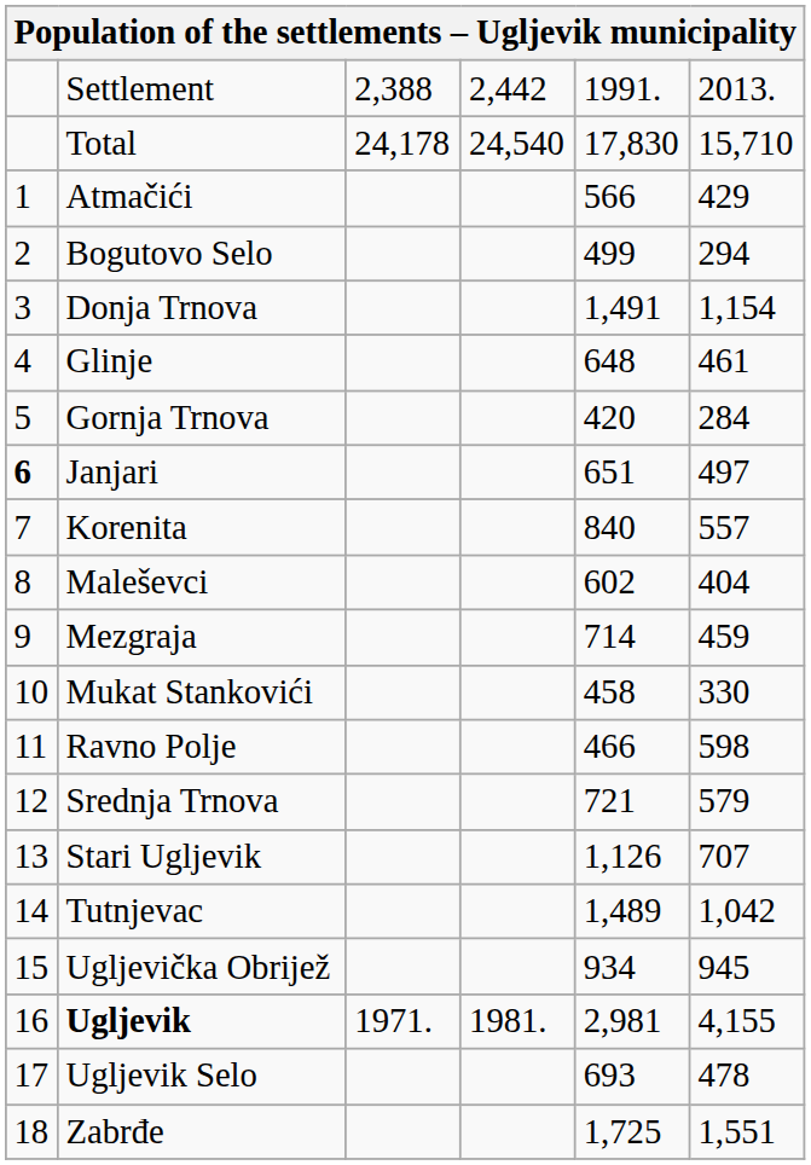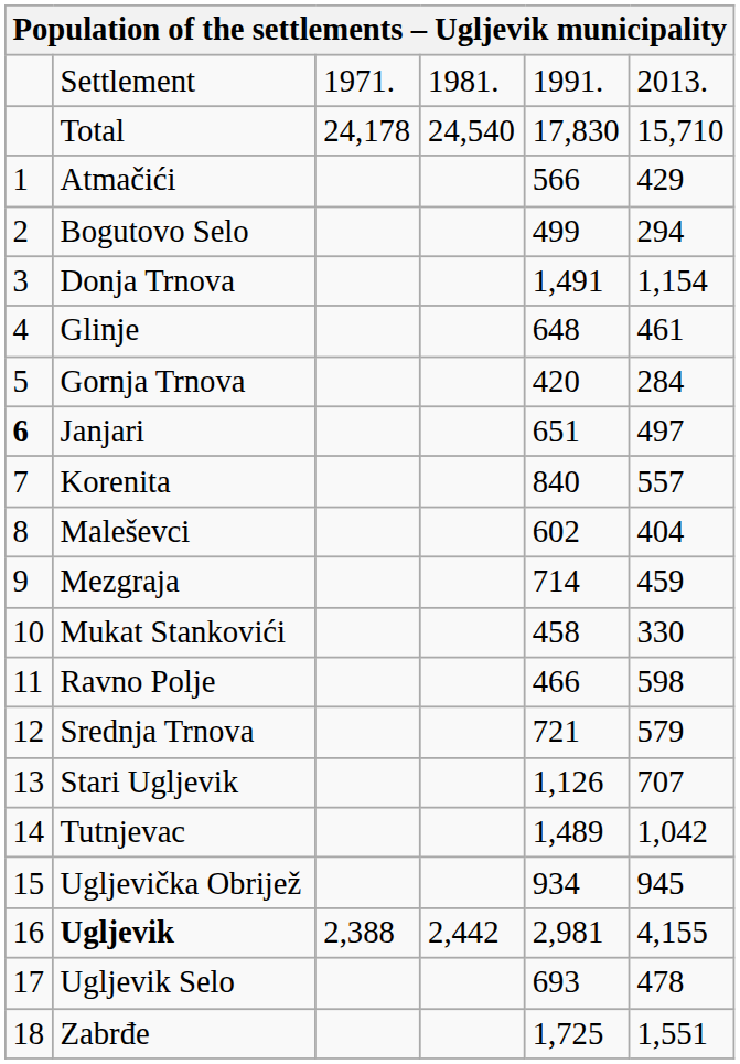 <table class="wikitable">
 <tr>
 <th colspan="6">Population of the settlements – Ugljevik municipality</th>
 </tr>
 <tr>
 <td></td>
 <td>Settlement</td>
-<td>2,388</td>
-<td>2,442</td>
+<td>1971.</td>
+<td>1981.</td>
 <td>1991.</td>
 <td>2013.</td>
 </tr>
 <tr>
 <td></td>
 <td>Total</td>
 <td>24,178</td>
 <td>24,540</td>
 <td>17,830</td>
 <td>15,710</td>
 </tr>
 <tr>
 <td>1</td>
 <td>Atmačići</td>
 <td></td>
 <td></td>
 <td>566</td>
 <td>429</td>
 </tr>
 <tr>
 <td>2</td>
 <td>Bogutovo Selo</td>
 <td></td>
 <td></td>
 <td>499</td>
 <td>294</td>
 </tr>
 <tr>
 <td>3</td>
 <td>Donja Trnova</td>
 <td></td>
 <td></td>
 <td>1,491</td>
 <td>1,154</td>
 </tr>
 <tr>
 <td>4</td>
 <td>Glinje</td>
 <td></td>
 <td></td>
 <td>648</td>
 <td>461</td>
 </tr>
 <tr>
 <td>5</td>
 <td>Gornja Trnova</td>
 <td></td>
 <td></td>
 <td>420</td>
 <td>284</td>
 </tr>
 <tr>
 <td><strong>6</strong></td>
 <td>Janjari</td>
 <td></td>
 <td></td>
 <td>651</td>
 <td>497</td>
 </tr>
 <tr>
 <td>7</td>
 <td>Korenita</td>
 <td></td>
 <td></td>
 <td>840</td>
 <td>557</td>
 </tr>
 <tr>
 <td>8</td>
 <td>Maleševci</td>
 <td></td>
 <td></td>
 <td>602</td>
 <td>404</td>
 </tr>
 <tr>
 <td>9</td>
 <td>Mezgraja</td>
 <td></td>
 <td></td>
 <td>714</td>
 <td>459</td>
 </tr>
 <tr>
 <td>10</td>
 <td>Mukat Stankovići</td>
 <td></td>
 <td></td>
 <td>458</td>
 <td>330</td>
 </tr>
 <tr>
 <td>11</td>
 <td>Ravno Polje</td>
 <td></td>
 <td></td>
 <td>466</td>
 <td>598</td>
 </tr>
 <tr>
 <td>12</td>
 <td>Srednja Trnova</td>
 <td></td>
 <td></td>
 <td>721</td>
 <td>579</td>
 </tr>
 <tr>
 <td>13</td>
 <td>Stari Ugljevik</td>
 <td></td>
 <td></td>
 <td>1,126</td>
 <td>707</td>
 </tr>
 <tr>
 <td>14</td>
 <td>Tutnjevac</td>
 <td></td>
 <td></td>
 <td>1,489</td>
 <td>1,042</td>
 </tr>
 <tr>
 <td>15</td>
 <td>Ugljevička Obrijež</td>
 <td></td>
 <td></td>
 <td>934</td>
 <td>945</td>
 </tr>
 <tr>
 <td>16</td>
 <td><strong>Ugljevik</strong></td>
-<td>1971.</td>
-<td>1981.</td>
+<td>2,388</td>
+<td>2,442</td>
 <td>2,981</td>
 <td>4,155</td>
 </tr>
 <tr>
 <td>17</td>
 <td>Ugljevik Selo</td>
 <td></td>
 <td></td>
 <td>693</td>
 <td>478</td>
 </tr>
 <tr>
 <td>18</td>
 <td>Zabrđe</td>
 <td></td>
 <td></td>
 <td>1,725</td>
 <td>1,551</td>
 </tr>
 </table>
